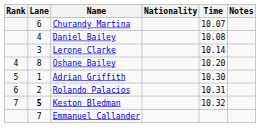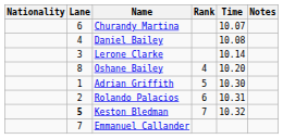 <table class="wikitable sortable" style="text-align:center">
 <tr>
-<th>Rank</th>
+<th>Nationality</th>
 <th>Lane</th>
 <th>Name</th>
-<th>Nationality</th>
+<th>Rank</th>
 <th>Time</th>
 <th>Notes</th>
 </tr>
 <tr>
-<td></td>
+<td align=left></td>
 <td>6</td>
 <td align=left><a href='#'>Churandy Martina</a></td>
-<td align=left></td>
+<td></td>
 <td>10.07</td>
 <td></td>
 </tr>
 <tr>
-<td></td>
+<td align=left></td>
 <td>4</td>
 <td align=left><a href='#'>Daniel Bailey</a></td>
-<td align=left></td>
+<td></td>
 <td>10.08</td>
 <td></td>
 </tr>
 <tr>
-<td></td>
+<td align=left></td>
 <td>3</td>
 <td align=left><a href='#'>Lerone Clarke</a></td>
-<td align=left></td>
+<td></td>
 <td>10.14</td>
 <td></td>
 </tr>
 <tr>
-<td>4</td>
+<td align=left></td>
 <td>8</td>
 <td align=left><a href='#'>Oshane Bailey</a></td>
-<td align=left></td>
+<td>4</td>
 <td>10.20</td>
 <td></td>
 </tr>
 <tr>
-<td>5</td>
+<td align=left></td>
 <td>1</td>
 <td align=left><a href='#'>Adrian Griffith</a></td>
-<td align=left></td>
+<td>5</td>
 <td>10.30</td>
 <td></td>
 </tr>
 <tr>
-<td>6</td>
+<td align=left></td>
 <td>2</td>
 <td align=left><a href='#'>Rolando Palacios</a></td>
-<td align=left></td>
+<td>6</td>
 <td>10.31</td>
 <td></td>
 </tr>
 <tr>
-<td>7</td>
+<td align=left></td>
 <td><strong>5</strong></td>
 <td align=left><a href='#'>Keston Bledman</a></td>
-<td align=left></td>
+<td>7</td>
 <td>10.32</td>
 <td></td>
 </tr>
 <tr>
-<td></td>
+<td align=left></td>
 <td>7</td>
 <td align=left><a href='#'>Emmanuel Callander</a></td>
-<td align=left></td>
+<td></td>
 <td></td>
 <td></td>
 </tr>
 </table>
